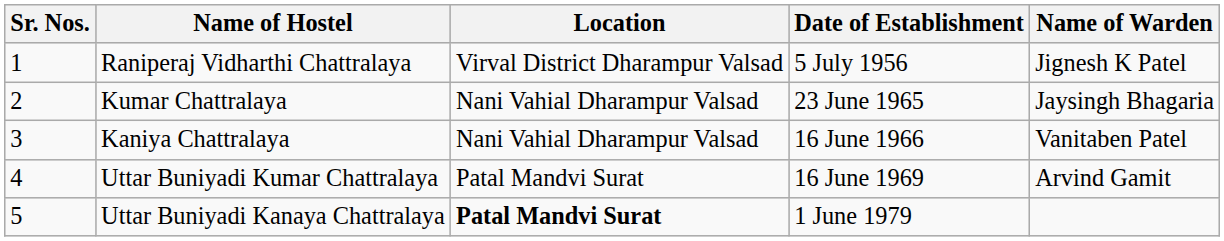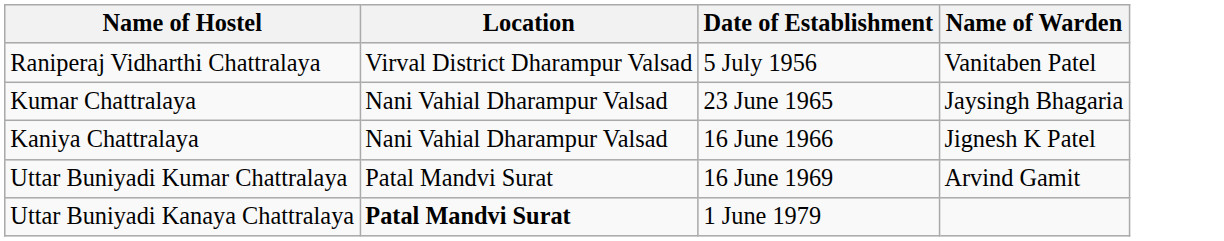 <table class="wikitable">
 <tr>
-<th>Sr. Nos.</th>
 <th>Name of Hostel</th>
 <th>Location</th>
 <th>Date of Establishment</th>
 <th>Name of Warden</th>
 </tr>
 <tr>
-<td>1</td>
 <td>Raniperaj Vidharthi Chattralaya</td>
 <td>Virval District Dharampur Valsad</td>
 <td>5 July 1956</td>
-<td>Jignesh K Patel</td>
+<td>Vanitaben Patel</td>
 </tr>
 <tr>
-<td>2</td>
 <td>Kumar Chattralaya</td>
 <td>Nani Vahial Dharampur Valsad</td>
 <td>23 June 1965</td>
 <td>Jaysingh Bhagaria</td>
 </tr>
 <tr>
-<td>3</td>
 <td>Kaniya Chattralaya</td>
 <td>Nani Vahial Dharampur Valsad</td>
 <td>16 June 1966</td>
-<td>Vanitaben Patel</td>
+<td>Jignesh K Patel</td>
 </tr>
 <tr>
-<td>4</td>
 <td>Uttar Buniyadi Kumar Chattralaya</td>
 <td>Patal Mandvi Surat</td>
 <td>16 June 1969</td>
 <td>Arvind Gamit</td>
 </tr>
 <tr>
-<td>5</td>
 <td>Uttar Buniyadi Kanaya Chattralaya</td>
 <td><strong>Patal Mandvi Surat</strong></td>
 <td>1 June 1979</td>
 <td></td>
 </tr>
 </table>
